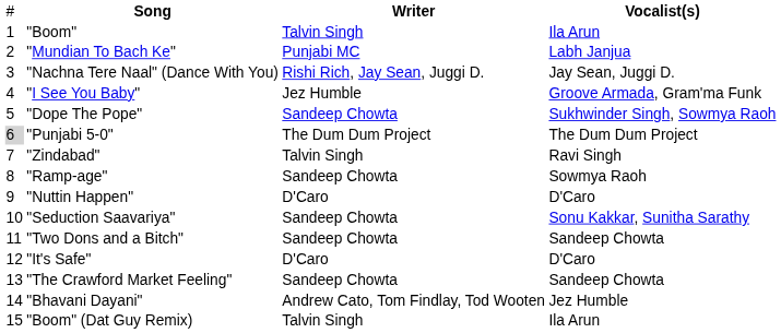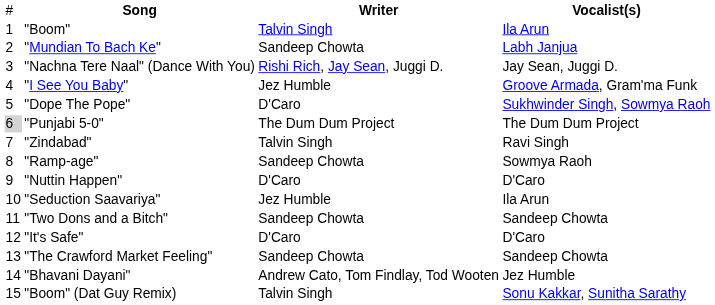 <table class="wikitabl">
 <tr>
 <td>#</td>
 <th>Song</th>
 <th>Writer</th>
 <th>Vocalist(s)</th>
 </tr>
 <tr>
 <td>1</td>
 <td>"Boom"</td>
 <td><a href='#'>Talvin Singh</a></td>
 <td><a href='#'>Ila Arun</a></td>
 </tr>
 <tr>
 <td>2</td>
 <td>"<a href='#'>Mundian To Bach Ke</a>"</td>
-<td><a href='#'>Punjabi MC</a></td>
+<td>Sandeep Chowta</td>
 <td><a href='#'>Labh Janjua</a></td>
 </tr>
 <tr>
 <td>3</td>
 <td>"Nachna Tere Naal" (Dance With You)</td>
 <td><a href='#'>Rishi Rich</a>, <a href='#'>Jay Sean</a>, Juggi D.</td>
 <td>Jay Sean, Juggi D.</td>
 </tr>
 <tr>
 <td>4</td>
 <td>"<a href='#'>I See You Baby</a>"</td>
 <td>Jez Humble</td>
 <td><a href='#'>Groove Armada</a>, Gram'ma Funk</td>
 </tr>
 <tr>
 <td>5</td>
 <td>"Dope The Pope"</td>
-<td><a href='#'>Sandeep Chowta</a></td>
+<td>D'Caro</td>
 <td><a href='#'>Sukhwinder Singh</a>, <a href='#'>Sowmya Raoh</a></td>
 </tr>
 <tr>
 <td style="background: lightgrey;">6</td>
 <td>"Punjabi 5-0"</td>
 <td>The Dum Dum Project</td>
 <td>The Dum Dum Project</td>
 </tr>
 <tr>
 <td>7</td>
 <td>"Zindabad"</td>
 <td>Talvin Singh</td>
 <td>Ravi Singh</td>
 </tr>
 <tr>
 <td>8</td>
 <td>"Ramp-age"</td>
 <td>Sandeep Chowta</td>
 <td>Sowmya Raoh</td>
 </tr>
 <tr>
 <td>9</td>
 <td>"Nuttin Happen"</td>
 <td>D'Caro</td>
 <td>D'Caro</td>
 </tr>
 <tr>
 <td>10</td>
 <td>"Seduction Saavariya"</td>
-<td>Sandeep Chowta</td>
-<td><a href='#'>Sonu Kakkar</a>, <a href='#'>Sunitha Sarathy</a></td>
+<td>Jez Humble</td>
+<td>Ila Arun</td>
 </tr>
 <tr>
 <td>11</td>
 <td>"Two Dons and a Bitch"</td>
 <td>Sandeep Chowta</td>
 <td>Sandeep Chowta</td>
 </tr>
 <tr>
 <td>12</td>
 <td>"It's Safe"</td>
 <td>D'Caro</td>
 <td>D'Caro</td>
 </tr>
 <tr>
 <td>13</td>
 <td>"The Crawford Market Feeling"</td>
 <td>Sandeep Chowta</td>
 <td>Sandeep Chowta</td>
 </tr>
 <tr>
 <td>14</td>
 <td>"Bhavani Dayani"</td>
 <td>Andrew Cato, Tom Findlay, Tod Wooten</td>
 <td>Jez Humble</td>
 </tr>
 <tr>
 <td>15</td>
 <td>"Boom" (Dat Guy Remix)</td>
 <td>Talvin Singh</td>
-<td>Ila Arun</td>
+<td><a href='#'>Sonu Kakkar</a>, <a href='#'>Sunitha Sarathy</a></td>
 </tr>
 </table>
